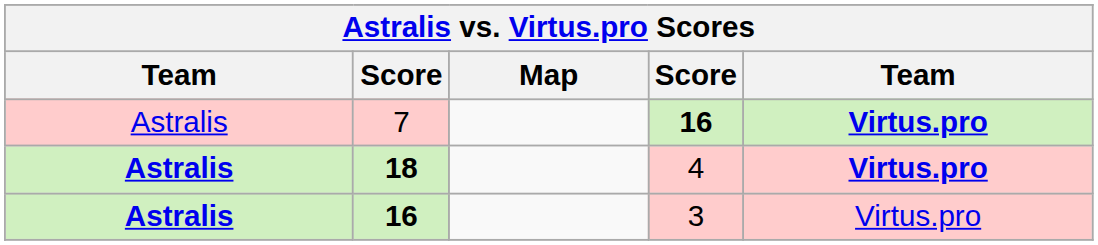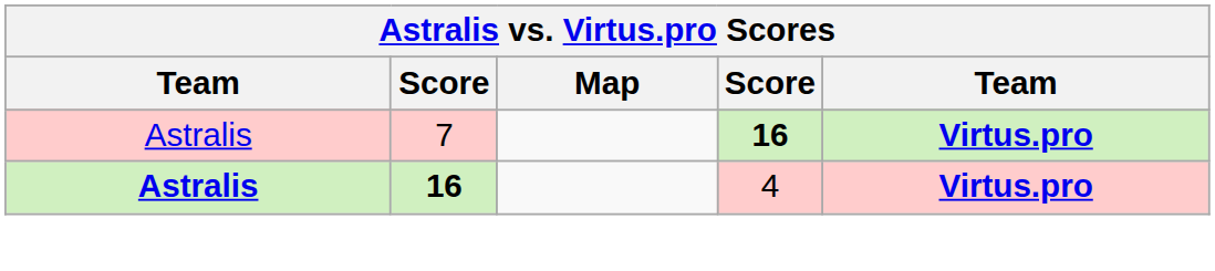 <table class="wikitable" style="text-align: center;">
 <tr>
 <th colspan=5><a href='#'>Astralis</a> vs. <a href='#'>Virtus.pro</a> Scores</th>
 </tr>
 <tr>
 <th width="181px">Team</th>
 <th width="20px">Score</th>
 <th width="100px">Map</th>
 <th width="20px">Score</th>
 <th width="181px">Team</th>
 </tr>
 <tr>
 <td style="background: #FFCCCC;"><a href='#'>Astralis</a></td>
 <td style="background: #FFCCCC;">7</td>
 <td></td>
 <td style="background: #D0F0C0;"><strong>16</strong></td>
 <td style="background: #D0F0C0;"><strong><a href='#'>Virtus.pro</a></strong></td>
 </tr>
 <tr>
 <td style="background: #D0F0C0;"><strong><a href='#'>Astralis</a></strong></td>
-<td style="background: #D0F0C0;"><strong>18</strong></td>
+<td style="background: #D0F0C0;"><strong>16</strong></td>
 <td></td>
 <td style="background: #FFCCCC;">4</td>
 <td style="background: #FFCCCC;"><strong><a href='#'>Virtus.pro</a></strong></td>
 </tr>
-<tr>
-<td style="background: #D0F0C0;"><strong><a href='#'>Astralis</a></strong></td>
-<td style="background: #D0F0C0;"><strong>16</strong></td>
-<td></td>
-<td style="background: #FFCCCC;">3</td>
-<td style="background: #FFCCCC;"><a href='#'>Virtus.pro</a></td>
-</tr>
 </table>
